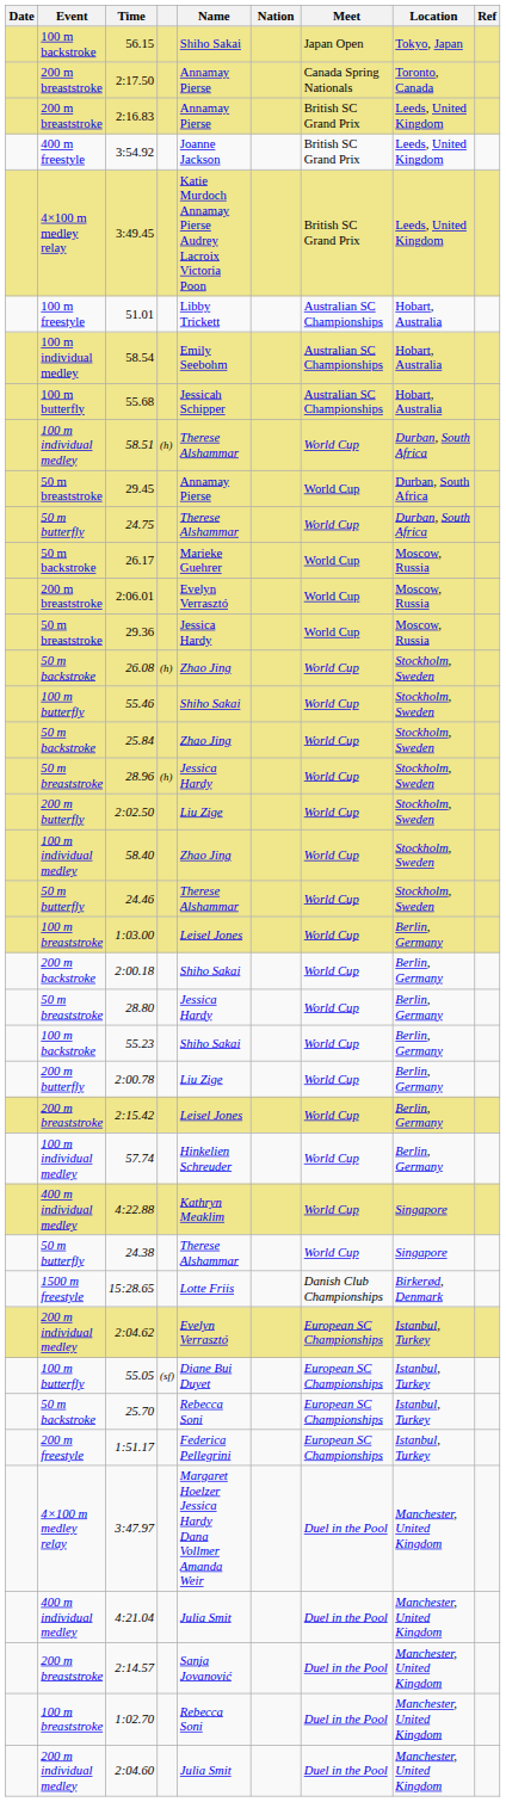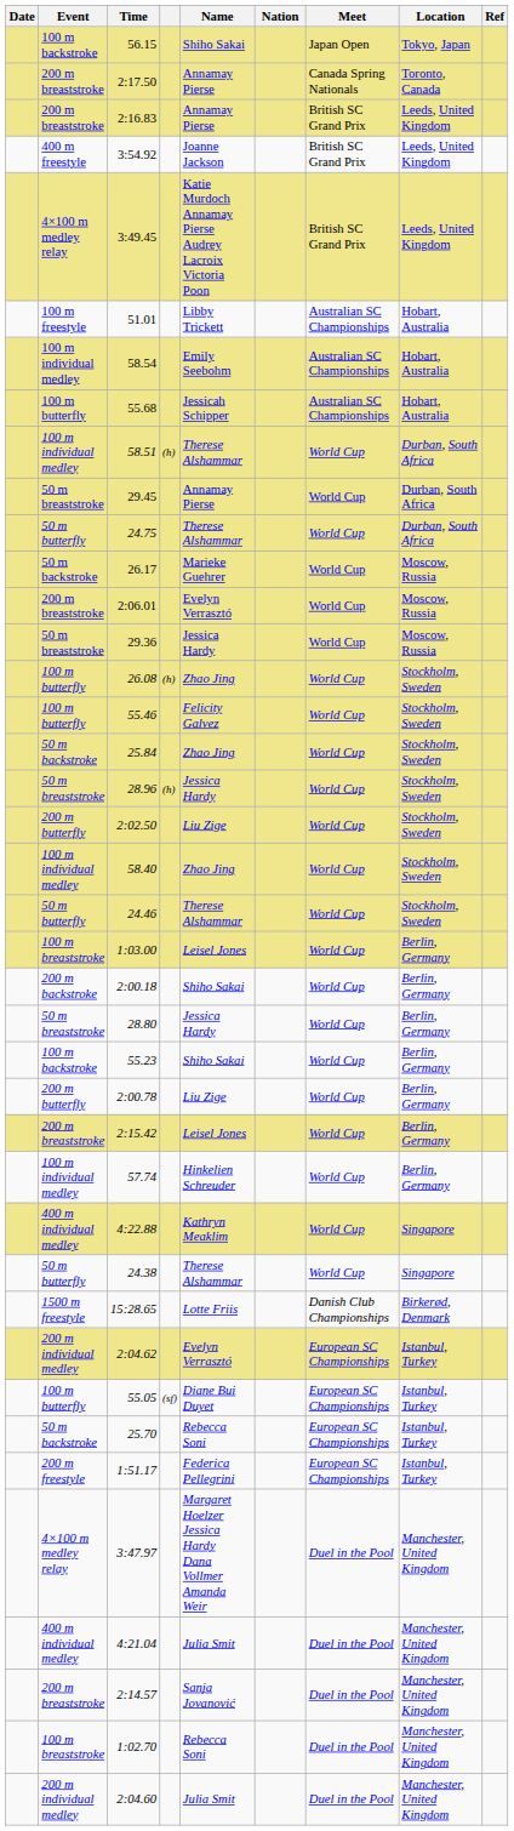 <table class="wikitable sortable" style="font-size: 95%;" width="95%">
 <tr>
 <th width="7%">Date</th>
 <th width="13%">Event</th>
 <th width="5%" class="unsortable">Time</th>
 <th width="3%" class="unsortable"></th>
 <th width="17%">Name</th>
 <th width="12%">Nation</th>
 <th width="20%">Meet</th>
 <th width="20%">Location</th>
 <th width="3%" class="unsortable">Ref</th>
 </tr>
 <tr bgcolor="khaki">
 <td></td>
 <td><a href='#'>100 m backstroke</a></td>
 <td align="right">56.15</td>
 <td></td>
 <td><a href='#'>Shiho Sakai</a></td>
 <td></td>
 <td>Japan Open</td>
 <td> <a href='#'>Tokyo</a>, <a href='#'>Japan</a></td>
 <td align="center"></td>
 </tr>
 <tr bgcolor="khaki">
 <td></td>
 <td><a href='#'>200 m breaststroke</a></td>
 <td align="right">2:17.50</td>
 <td></td>
 <td><a href='#'>Annamay Pierse</a></td>
 <td></td>
 <td>Canada Spring Nationals</td>
 <td> <a href='#'>Toronto</a>, <a href='#'>Canada</a></td>
 <td align="center"></td>
 </tr>
 <tr bgcolor="khaki">
 <td></td>
 <td><a href='#'>200 m breaststroke</a></td>
 <td align="right">2:16.83</td>
 <td></td>
 <td><a href='#'>Annamay Pierse</a></td>
 <td></td>
 <td>British SC Grand Prix</td>
 <td> <a href='#'>Leeds</a>, <a href='#'>United Kingdom</a></td>
 <td align="center"></td>
 </tr>
 <tr>
 <td></td>
 <td><a href='#'>400 m freestyle</a></td>
 <td align="right">3:54.92</td>
 <td></td>
 <td><a href='#'>Joanne Jackson</a></td>
 <td></td>
 <td>British SC Grand Prix</td>
 <td> <a href='#'>Leeds</a>, <a href='#'>United Kingdom</a></td>
 <td align="center"></td>
 </tr>
 <tr bgcolor="khaki">
 <td></td>
 <td><a href='#'>4×100 m medley relay</a></td>
 <td align="right">3:49.45</td>
 <td></td>
 <td><a href='#'>Katie Murdoch</a><br><a href='#'>Annamay Pierse</a><br><a href='#'>Audrey Lacroix</a><br><a href='#'>Victoria Poon</a></td>
 <td></td>
 <td>British SC Grand Prix</td>
 <td> <a href='#'>Leeds</a>, <a href='#'>United Kingdom</a></td>
 <td align="center"></td>
 </tr>
 <tr>
 <td></td>
 <td><a href='#'>100 m freestyle</a></td>
 <td align="right">51.01</td>
 <td></td>
 <td><a href='#'>Libby Trickett</a></td>
 <td></td>
 <td><a href='#'>Australian SC Championships</a></td>
 <td> <a href='#'>Hobart</a>, <a href='#'>Australia</a></td>
 <td align="center"></td>
 </tr>
 <tr bgcolor="khaki">
 <td></td>
 <td><a href='#'>100 m individual medley</a></td>
 <td align="right">58.54</td>
 <td></td>
 <td><a href='#'>Emily Seebohm</a></td>
 <td></td>
 <td><a href='#'>Australian SC Championships</a></td>
 <td> <a href='#'>Hobart</a>, <a href='#'>Australia</a></td>
 <td align="center"></td>
 </tr>
 <tr bgcolor="khaki">
 <td></td>
 <td><a href='#'>100 m butterfly</a></td>
 <td align="right">55.68</td>
 <td></td>
 <td><a href='#'>Jessicah Schipper</a></td>
 <td></td>
 <td><a href='#'>Australian SC Championships</a></td>
 <td> <a href='#'>Hobart</a>, <a href='#'>Australia</a></td>
 <td align="center"></td>
 </tr>
 <tr style="font-style:italic" bgcolor="khaki">
 <td></td>
 <td><a href='#'>100 m individual medley</a></td>
 <td align="right">58.51</td>
 <td><small>(h)</small></td>
 <td><a href='#'>Therese Alshammar</a></td>
 <td></td>
 <td><a href='#'>World Cup</a></td>
 <td> <a href='#'>Durban</a>, <a href='#'>South Africa</a></td>
 <td align="center"></td>
 </tr>
 <tr bgcolor="khaki">
 <td></td>
 <td><a href='#'>50 m breaststroke</a></td>
 <td align="right">29.45</td>
 <td></td>
 <td><a href='#'>Annamay Pierse</a></td>
 <td></td>
 <td><a href='#'>World Cup</a></td>
 <td> <a href='#'>Durban</a>, <a href='#'>South Africa</a></td>
 <td align="center"></td>
 </tr>
 <tr style="font-style:italic" bgcolor="khaki">
 <td></td>
 <td><a href='#'>50 m butterfly</a></td>
 <td align="right">24.75</td>
 <td></td>
 <td><a href='#'>Therese Alshammar</a></td>
 <td></td>
 <td><a href='#'>World Cup</a></td>
 <td> <a href='#'>Durban</a>, <a href='#'>South Africa</a></td>
 <td align="center"></td>
 </tr>
 <tr bgcolor="khaki">
 <td></td>
 <td><a href='#'>50 m backstroke</a></td>
 <td align="right">26.17</td>
 <td></td>
 <td><a href='#'>Marieke Guehrer</a></td>
 <td></td>
 <td><a href='#'>World Cup</a></td>
 <td> <a href='#'>Moscow</a>, <a href='#'>Russia</a></td>
 <td align="center"></td>
 </tr>
 <tr bgcolor="khaki">
 <td></td>
 <td><a href='#'>200 m breaststroke</a></td>
 <td align="right">2:06.01</td>
 <td></td>
 <td><a href='#'>Evelyn Verrasztó</a></td>
 <td></td>
 <td><a href='#'>World Cup</a></td>
 <td> <a href='#'>Moscow</a>, <a href='#'>Russia</a></td>
 <td align="center"></td>
 </tr>
 <tr bgcolor="khaki">
 <td></td>
 <td><a href='#'>50 m breaststroke</a></td>
 <td align="right">29.36</td>
 <td></td>
 <td><a href='#'>Jessica Hardy</a></td>
 <td></td>
 <td><a href='#'>World Cup</a></td>
 <td> <a href='#'>Moscow</a>, <a href='#'>Russia</a></td>
 <td align="center"></td>
 </tr>
 <tr style="font-style:italic" bgcolor="khaki">
 <td></td>
-<td><a href='#'>50 m backstroke</a></td>
+<td><a href='#'>100 m butterfly</a></td>
 <td align="right">26.08</td>
 <td><small>(h)</small></td>
 <td><a href='#'>Zhao Jing</a></td>
 <td></td>
 <td><a href='#'>World Cup</a></td>
 <td> <a href='#'>Stockholm</a>, <a href='#'>Sweden</a></td>
 <td align="center"></td>
 </tr>
 <tr style="font-style:italic" bgcolor="khaki">
 <td></td>
 <td><a href='#'>100 m butterfly</a></td>
 <td align="right">55.46</td>
 <td></td>
-<td><a href='#'>Shiho Sakai</a></td>
+<td><a href='#'>Felicity Galvez</a></td>
 <td></td>
 <td><a href='#'>World Cup</a></td>
 <td> <a href='#'>Stockholm</a>, <a href='#'>Sweden</a></td>
 <td align="center"></td>
 </tr>
 <tr style="font-style:italic" bgcolor="khaki">
 <td></td>
 <td><a href='#'>50 m backstroke</a></td>
 <td align="right">25.84</td>
 <td></td>
 <td><a href='#'>Zhao Jing</a></td>
 <td></td>
 <td><a href='#'>World Cup</a></td>
 <td> <a href='#'>Stockholm</a>, <a href='#'>Sweden</a></td>
 <td align="center"></td>
 </tr>
 <tr style="font-style:italic" bgcolor="khaki">
 <td></td>
 <td><a href='#'>50 m breaststroke</a></td>
 <td align="right">28.96</td>
 <td><small>(h)</small></td>
 <td><a href='#'>Jessica Hardy</a></td>
 <td></td>
 <td><a href='#'>World Cup</a></td>
 <td> <a href='#'>Stockholm</a>, <a href='#'>Sweden</a></td>
 <td align="center"></td>
 </tr>
 <tr style="font-style:italic" bgcolor="khaki">
 <td></td>
 <td><a href='#'>200 m butterfly</a></td>
 <td align="right">2:02.50</td>
 <td></td>
 <td><a href='#'>Liu Zige</a></td>
 <td></td>
 <td><a href='#'>World Cup</a></td>
 <td> <a href='#'>Stockholm</a>, <a href='#'>Sweden</a></td>
 <td align="center"></td>
 </tr>
 <tr style="font-style:italic" bgcolor="khaki">
 <td></td>
 <td><a href='#'>100 m individual medley</a></td>
 <td align="right">58.40</td>
 <td></td>
 <td><a href='#'>Zhao Jing</a></td>
 <td></td>
 <td><a href='#'>World Cup</a></td>
 <td> <a href='#'>Stockholm</a>, <a href='#'>Sweden</a></td>
 <td align="center"></td>
 </tr>
 <tr style="font-style:italic" bgcolor="khaki">
 <td></td>
 <td><a href='#'>50 m butterfly</a></td>
 <td align="right">24.46</td>
 <td></td>
 <td><a href='#'>Therese Alshammar</a></td>
 <td></td>
 <td><a href='#'>World Cup</a></td>
 <td> <a href='#'>Stockholm</a>, <a href='#'>Sweden</a></td>
 <td align="center"></td>
 </tr>
 <tr style="font-style:italic" bgcolor="khaki">
 <td></td>
 <td><a href='#'>100 m breaststroke</a></td>
 <td align="right">1:03.00</td>
 <td></td>
 <td><a href='#'>Leisel Jones</a></td>
 <td></td>
 <td><a href='#'>World Cup</a></td>
 <td> <a href='#'>Berlin</a>, <a href='#'>Germany</a></td>
 <td align="center"></td>
 </tr>
 <tr style="font-style:italic">
 <td></td>
 <td><a href='#'>200 m backstroke</a></td>
 <td align="right">2:00.18</td>
 <td></td>
 <td><a href='#'>Shiho Sakai</a></td>
 <td></td>
 <td><a href='#'>World Cup</a></td>
 <td> <a href='#'>Berlin</a>, <a href='#'>Germany</a></td>
 <td align="center"></td>
 </tr>
 <tr style="font-style:italic">
 <td></td>
 <td><a href='#'>50 m breaststroke</a></td>
 <td align="right">28.80</td>
 <td></td>
 <td><a href='#'>Jessica Hardy</a></td>
 <td></td>
 <td><a href='#'>World Cup</a></td>
 <td> <a href='#'>Berlin</a>, <a href='#'>Germany</a></td>
 <td align="center"></td>
 </tr>
 <tr style="font-style:italic">
 <td></td>
 <td><a href='#'>100 m backstroke</a></td>
 <td align="right">55.23</td>
 <td></td>
 <td><a href='#'>Shiho Sakai</a></td>
 <td></td>
 <td><a href='#'>World Cup</a></td>
 <td> <a href='#'>Berlin</a>, <a href='#'>Germany</a></td>
 <td align="center"></td>
 </tr>
 <tr style="font-style:italic">
 <td></td>
 <td><a href='#'>200 m butterfly</a></td>
 <td align="right">2:00.78</td>
 <td></td>
 <td><a href='#'>Liu Zige</a></td>
 <td></td>
 <td><a href='#'>World Cup</a></td>
 <td> <a href='#'>Berlin</a>, <a href='#'>Germany</a></td>
 <td align="center"></td>
 </tr>
 <tr style="font-style:italic" bgcolor="khaki">
 <td></td>
 <td><a href='#'>200 m breaststroke</a></td>
 <td align="right">2:15.42</td>
 <td></td>
 <td><a href='#'>Leisel Jones</a></td>
 <td></td>
 <td><a href='#'>World Cup</a></td>
 <td> <a href='#'>Berlin</a>, <a href='#'>Germany</a></td>
 <td align="center"></td>
 </tr>
 <tr style="font-style:italic">
 <td></td>
 <td><a href='#'>100 m individual medley</a></td>
 <td align="right">57.74</td>
 <td></td>
 <td><a href='#'>Hinkelien Schreuder</a></td>
 <td></td>
 <td><a href='#'>World Cup</a></td>
 <td> <a href='#'>Berlin</a>, <a href='#'>Germany</a></td>
 <td align="center"></td>
 </tr>
 <tr style="font-style:italic" bgcolor="khaki">
 <td></td>
 <td><a href='#'>400 m individual medley</a></td>
 <td align="right">4:22.88</td>
 <td></td>
 <td><a href='#'>Kathryn Meaklim</a></td>
 <td></td>
 <td><a href='#'>World Cup</a></td>
 <td> <a href='#'>Singapore</a></td>
 <td align="center"></td>
 </tr>
 <tr style="font-style:italic">
 <td></td>
 <td><a href='#'>50 m butterfly</a></td>
 <td align="right">24.38</td>
 <td></td>
 <td><a href='#'>Therese Alshammar</a></td>
 <td></td>
 <td><a href='#'>World Cup</a></td>
 <td> <a href='#'>Singapore</a></td>
 <td align="center"></td>
 </tr>
 <tr style="font-style:italic">
 <td></td>
 <td><a href='#'>1500 m freestyle</a></td>
 <td align="right">15:28.65</td>
 <td></td>
 <td><a href='#'>Lotte Friis</a></td>
 <td></td>
 <td>Danish Club Championships</td>
 <td> <a href='#'>Birkerød</a>, <a href='#'>Denmark</a></td>
 <td align="center"></td>
 </tr>
 <tr style="font-style:italic" bgcolor="khaki">
 <td></td>
 <td><a href='#'>200 m individual medley</a></td>
 <td align="right">2:04.62</td>
 <td></td>
 <td><a href='#'>Evelyn Verrasztó</a></td>
 <td></td>
 <td><a href='#'>European SC Championships</a></td>
 <td> <a href='#'>Istanbul</a>, <a href='#'>Turkey</a></td>
 <td align="center"></td>
 </tr>
 <tr style="font-style:italic">
 <td></td>
 <td><a href='#'>100 m butterfly</a></td>
 <td align="right">55.05</td>
 <td><small>(sf)</small></td>
 <td><a href='#'>Diane Bui Duyet</a></td>
 <td></td>
 <td><a href='#'>European SC Championships</a></td>
 <td> <a href='#'>Istanbul</a>, <a href='#'>Turkey</a></td>
 <td align="center"></td>
 </tr>
 <tr style="font-style:italic">
 <td></td>
 <td><a href='#'>50 m backstroke</a></td>
 <td align="right">25.70</td>
 <td></td>
 <td><a href='#'>Rebecca Soni</a></td>
 <td></td>
 <td><a href='#'>European SC Championships</a></td>
 <td> <a href='#'>Istanbul</a>, <a href='#'>Turkey</a></td>
 <td align="center"></td>
 </tr>
 <tr style="font-style:italic">
 <td></td>
 <td><a href='#'>200 m freestyle</a></td>
 <td align="right">1:51.17</td>
 <td></td>
 <td><a href='#'>Federica Pellegrini</a></td>
 <td></td>
 <td><a href='#'>European SC Championships</a></td>
 <td> <a href='#'>Istanbul</a>, <a href='#'>Turkey</a></td>
 <td align="center"></td>
 </tr>
 <tr style="font-style:italic">
 <td></td>
 <td><a href='#'>4×100 m medley relay</a></td>
 <td align="right">3:47.97</td>
 <td></td>
 <td><a href='#'>Margaret Hoelzer</a><br><a href='#'>Jessica Hardy</a><br><a href='#'>Dana Vollmer</a><br><a href='#'>Amanda Weir</a></td>
 <td></td>
 <td><a href='#'>Duel in the Pool</a></td>
 <td> <a href='#'>Manchester</a>, <a href='#'>United Kingdom</a></td>
 <td align="center"></td>
 </tr>
 <tr style="font-style:italic">
 <td></td>
 <td><a href='#'>400 m individual medley</a></td>
 <td align="right">4:21.04</td>
 <td></td>
 <td><a href='#'>Julia Smit</a></td>
 <td></td>
 <td><a href='#'>Duel in the Pool</a></td>
 <td> <a href='#'>Manchester</a>, <a href='#'>United Kingdom</a></td>
 <td align="center"></td>
 </tr>
 <tr style="font-style:italic">
 <td></td>
 <td><a href='#'>200 m breaststroke</a></td>
 <td align="right">2:14.57</td>
 <td></td>
 <td><a href='#'>Sanja Jovanović</a></td>
 <td></td>
 <td><a href='#'>Duel in the Pool</a></td>
 <td> <a href='#'>Manchester</a>, <a href='#'>United Kingdom</a></td>
 <td align="center"></td>
 </tr>
 <tr style="font-style:italic">
 <td></td>
 <td><a href='#'>100 m breaststroke</a></td>
 <td align="right">1:02.70</td>
 <td></td>
 <td><a href='#'>Rebecca Soni</a></td>
 <td></td>
 <td><a href='#'>Duel in the Pool</a></td>
 <td> <a href='#'>Manchester</a>, <a href='#'>United Kingdom</a></td>
 <td align="center"></td>
 </tr>
 <tr style="font-style:italic">
 <td></td>
 <td><a href='#'>200 m individual medley</a></td>
 <td align="right">2:04.60</td>
 <td></td>
 <td><a href='#'>Julia Smit</a></td>
 <td></td>
 <td><a href='#'>Duel in the Pool</a></td>
 <td> <a href='#'>Manchester</a>, <a href='#'>United Kingdom</a></td>
 <td align="center"></td>
 </tr>
 </table>
